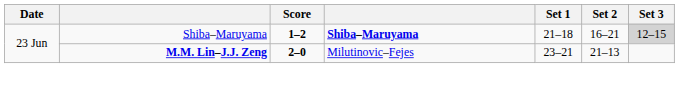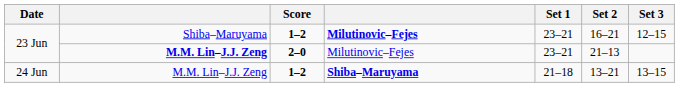 <table class="wikitable" style="text-align: center; font-size:90% ">
 <tr>
 <th width="60">Date</th>
 <th align="right" width="250"></th>
 <th width="60">Score</th>
 <th align="left" width="250"></th>
 <th width="50">Set 1</th>
 <th width="50">Set 2</th>
 <th width="50">Set 3</th>
 </tr>
 <tr>
 <td rowspan=2>23 Jun</td>
 <td align=right><a href='#'>Shiba</a>–<a href='#'>Maruyama</a> </td>
 <td align=center><strong>1–2</strong></td>
-<td align=left><strong> <a href='#'>Shiba</a>–<a href='#'>Maruyama</a></strong></td>
-<td>21–18</td>
+<td align=left><strong> <a href='#'>Milutinovic</a>–<a href='#'>Fejes</a></strong></td>
+<td>23–21</td>
 <td>16–21</td>
-<td style="background: lightgrey;">12–15</td>
+<td>12–15</td>
 </tr>
 <tr>
 <td align=right><strong><a href='#'>M.M. Lin</a>–<a href='#'>J.J. Zeng</a> </strong></td>
 <td align=center><strong>2–0</strong></td>
 <td align=left> <a href='#'>Milutinovic</a>–<a href='#'>Fejes</a></td>
 <td>23–21</td>
 <td>21–13</td>
 <td></td>
 </tr>
+<tr>
+<td>24 Jun</td>
+<td align=right><a href='#'>M.M. Lin</a>–<a href='#'>J.J. Zeng</a> </td>
+<td align=center><strong>1–2</strong></td>
+<td align=left><strong> <a href='#'>Shiba</a>–<a href='#'>Maruyama</a></strong></td>
+<td>21–18</td>
+<td>13–21</td>
+<td>13–15</td>
+</tr>
 </table>
